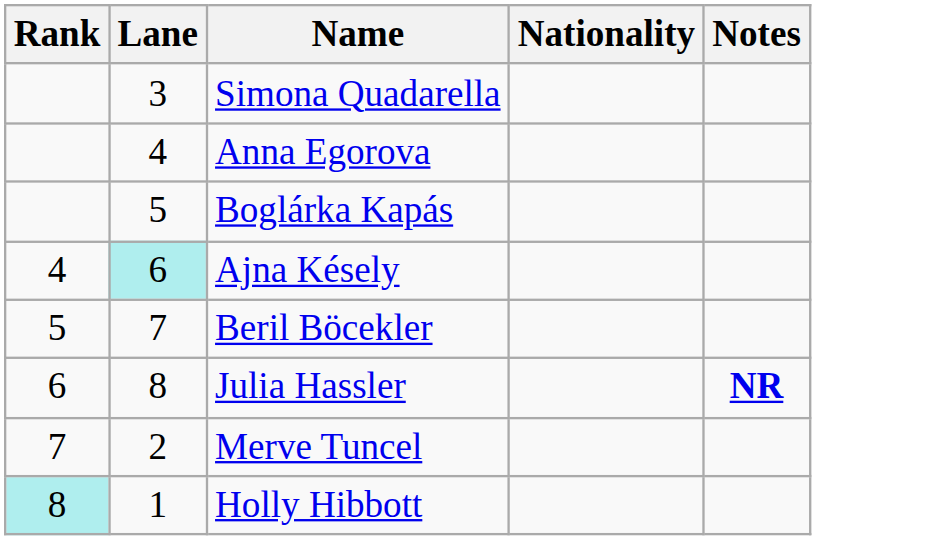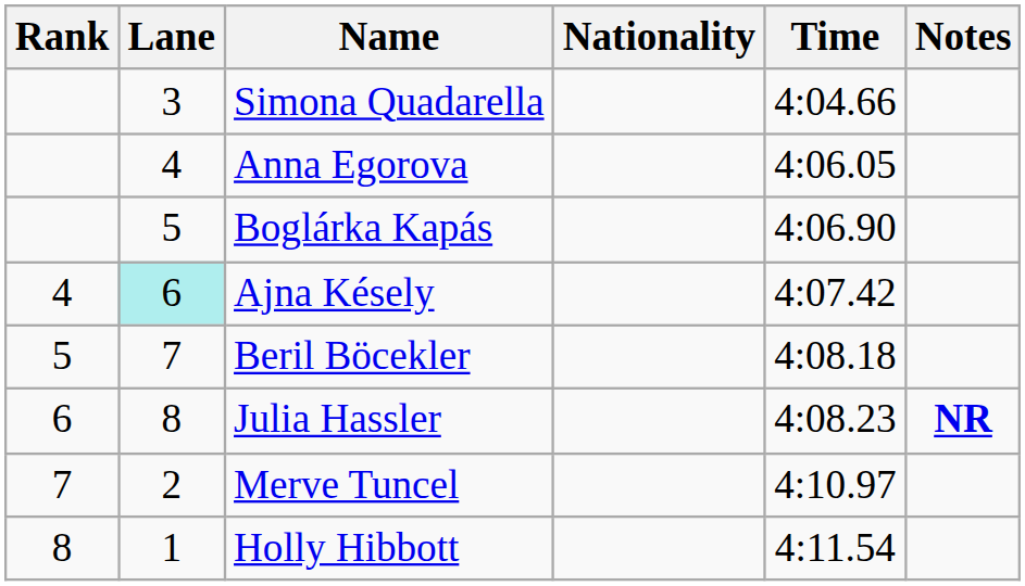 <table class="wikitable sortable" style="text-align:center">
 <tr>
 <th>Rank</th>
 <th>Lane</th>
 <th>Name</th>
 <th>Nationality</th>
+<th>Time</th>
 <th>Notes</th>
 </tr>
 <tr>
 <td></td>
 <td>3</td>
 <td align=left><a href='#'>Simona Quadarella</a></td>
 <td align=left></td>
+<td>4:04.66</td>
 <td></td>
 </tr>
 <tr>
 <td></td>
 <td>4</td>
 <td align=left><a href='#'>Anna Egorova</a></td>
 <td align=left></td>
+<td>4:06.05</td>
 <td></td>
 </tr>
 <tr>
 <td></td>
 <td>5</td>
 <td align=left><a href='#'>Boglárka Kapás</a></td>
 <td align=left></td>
+<td>4:06.90</td>
 <td></td>
 </tr>
 <tr>
 <td>4</td>
 <td style="background: paleturquoise;">6</td>
 <td align=left><a href='#'>Ajna Késely</a></td>
 <td align=left></td>
+<td>4:07.42</td>
 <td></td>
 </tr>
 <tr>
 <td>5</td>
 <td>7</td>
 <td align=left><a href='#'>Beril Böcekler</a></td>
 <td align=left></td>
+<td>4:08.18</td>
 <td></td>
 </tr>
 <tr>
 <td>6</td>
 <td>8</td>
 <td align=left><a href='#'>Julia Hassler</a></td>
 <td align=left></td>
+<td>4:08.23</td>
 <td><strong><a href='#'>NR</a></strong></td>
 </tr>
 <tr>
 <td>7</td>
 <td>2</td>
 <td align=left><a href='#'>Merve Tuncel</a></td>
 <td align=left></td>
+<td>4:10.97</td>
 <td></td>
 </tr>
 <tr>
-<td style="background: paleturquoise;">8</td>
+<td>8</td>
 <td>1</td>
 <td align=left><a href='#'>Holly Hibbott</a></td>
 <td align=left></td>
+<td>4:11.54</td>
 <td></td>
 </tr>
 </table>
